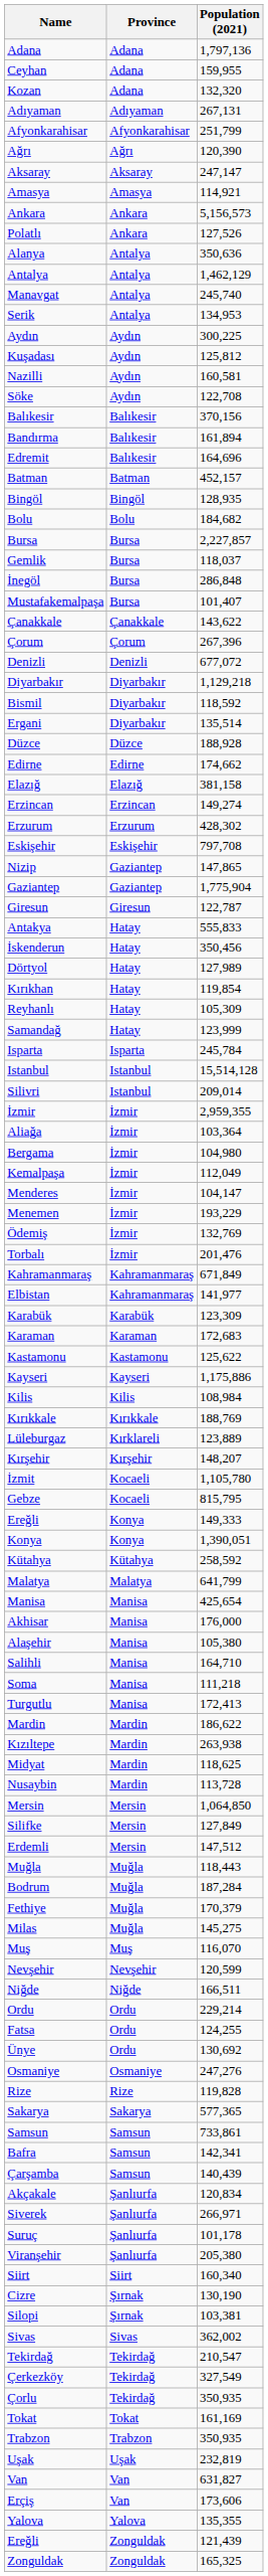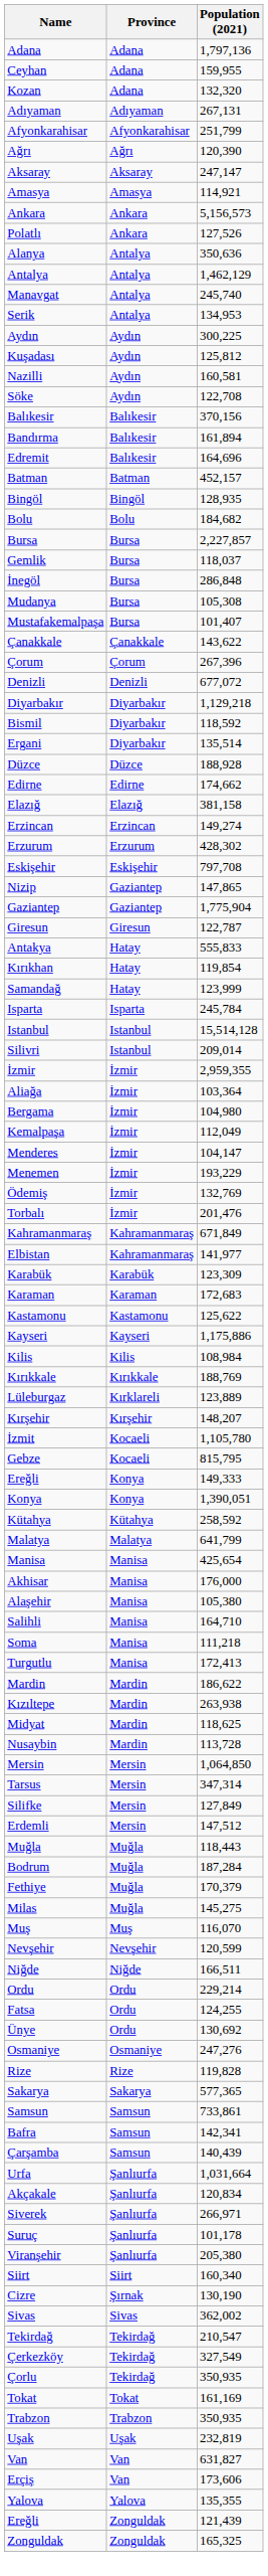 <table class="wikitable sortable sticky-header col3right">
 <tr>
 <th>Name</th>
 <th>Province</th>
 <th>Population<br>(2021)</th>
 </tr>
 <tr>
 <td><a href='#'>Adana</a></td>
 <td><a href='#'>Adana</a></td>
 <td>1,797,136</td>
 </tr>
 <tr>
 <td><a href='#'>Ceyhan</a></td>
 <td><a href='#'>Adana</a></td>
 <td>159,955</td>
 </tr>
 <tr>
 <td><a href='#'>Kozan</a></td>
 <td><a href='#'>Adana</a></td>
 <td>132,320</td>
 </tr>
 <tr>
 <td><a href='#'>Adıyaman</a></td>
 <td><a href='#'>Adıyaman</a></td>
 <td>267,131</td>
 </tr>
 <tr>
 <td><a href='#'>Afyonkarahisar</a></td>
 <td><a href='#'>Afyonkarahisar</a></td>
 <td>251,799</td>
 </tr>
 <tr>
 <td><a href='#'>Ağrı</a></td>
 <td><a href='#'>Ağrı</a></td>
 <td>120,390</td>
 </tr>
 <tr>
 <td><a href='#'>Aksaray</a></td>
 <td><a href='#'>Aksaray</a></td>
 <td>247,147</td>
 </tr>
 <tr>
 <td><a href='#'>Amasya</a></td>
 <td><a href='#'>Amasya</a></td>
 <td>114,921</td>
 </tr>
 <tr>
 <td><a href='#'>Ankara</a></td>
 <td><a href='#'>Ankara</a></td>
 <td>5,156,573</td>
 </tr>
 <tr>
 <td><a href='#'>Polatlı</a></td>
 <td><a href='#'>Ankara</a></td>
 <td>127,526</td>
 </tr>
 <tr>
 <td><a href='#'>Alanya</a></td>
 <td><a href='#'>Antalya</a></td>
 <td>350,636</td>
 </tr>
 <tr>
 <td><a href='#'>Antalya</a></td>
 <td><a href='#'>Antalya</a></td>
 <td>1,462,129</td>
 </tr>
 <tr>
 <td><a href='#'>Manavgat</a></td>
 <td><a href='#'>Antalya</a></td>
 <td>245,740</td>
 </tr>
 <tr>
 <td><a href='#'>Serik</a></td>
 <td><a href='#'>Antalya</a></td>
 <td>134,953</td>
 </tr>
 <tr>
 <td><a href='#'>Aydın</a></td>
 <td><a href='#'>Aydın</a></td>
 <td>300,225</td>
 </tr>
 <tr>
 <td><a href='#'>Kuşadası</a></td>
 <td><a href='#'>Aydın</a></td>
 <td>125,812</td>
 </tr>
 <tr>
 <td><a href='#'>Nazilli</a></td>
 <td><a href='#'>Aydın</a></td>
 <td>160,581</td>
 </tr>
 <tr>
 <td><a href='#'>Söke</a></td>
 <td><a href='#'>Aydın</a></td>
 <td>122,708</td>
 </tr>
 <tr>
 <td><a href='#'>Balıkesir</a></td>
 <td><a href='#'>Balıkesir</a></td>
 <td>370,156</td>
 </tr>
 <tr>
 <td><a href='#'>Bandırma</a></td>
 <td><a href='#'>Balıkesir</a></td>
 <td>161,894</td>
 </tr>
 <tr>
 <td><a href='#'>Edremit</a></td>
 <td><a href='#'>Balıkesir</a></td>
 <td>164,696</td>
 </tr>
 <tr>
 <td><a href='#'>Batman</a></td>
 <td><a href='#'>Batman</a></td>
 <td>452,157</td>
 </tr>
 <tr>
 <td><a href='#'>Bingöl</a></td>
 <td><a href='#'>Bingöl</a></td>
 <td>128,935</td>
 </tr>
 <tr>
 <td><a href='#'>Bolu</a></td>
 <td><a href='#'>Bolu</a></td>
 <td>184,682</td>
 </tr>
 <tr>
 <td><a href='#'>Bursa</a></td>
 <td><a href='#'>Bursa</a></td>
 <td>2,227,857</td>
 </tr>
 <tr>
 <td><a href='#'>Gemlik</a></td>
 <td><a href='#'>Bursa</a></td>
 <td>118,037</td>
 </tr>
 <tr>
 <td><a href='#'>İnegöl</a></td>
 <td><a href='#'>Bursa</a></td>
 <td>286,848</td>
 </tr>
 <tr>
+<td><a href='#'>Mudanya</a></td>
+<td><a href='#'>Bursa</a></td>
+<td>105,308</td>
+</tr>
+<tr>
 <td><a href='#'>Mustafakemalpaşa</a></td>
 <td><a href='#'>Bursa</a></td>
 <td>101,407</td>
 </tr>
 <tr>
 <td><a href='#'>Çanakkale</a></td>
 <td><a href='#'>Çanakkale</a></td>
 <td>143,622</td>
 </tr>
 <tr>
 <td><a href='#'>Çorum</a></td>
 <td><a href='#'>Çorum</a></td>
 <td>267,396</td>
 </tr>
 <tr>
 <td><a href='#'>Denizli</a></td>
 <td><a href='#'>Denizli</a></td>
 <td>677,072</td>
 </tr>
 <tr>
 <td><a href='#'>Diyarbakır</a></td>
 <td><a href='#'>Diyarbakır</a></td>
 <td>1,129,218</td>
 </tr>
 <tr>
 <td><a href='#'>Bismil</a></td>
 <td><a href='#'>Diyarbakır</a></td>
 <td>118,592</td>
 </tr>
 <tr>
 <td><a href='#'>Ergani</a></td>
 <td><a href='#'>Diyarbakır</a></td>
 <td>135,514</td>
 </tr>
 <tr>
 <td><a href='#'>Düzce</a></td>
 <td><a href='#'>Düzce</a></td>
 <td>188,928</td>
 </tr>
 <tr>
 <td><a href='#'>Edirne</a></td>
 <td><a href='#'>Edirne</a></td>
 <td>174,662</td>
 </tr>
 <tr>
 <td><a href='#'>Elazığ</a></td>
 <td><a href='#'>Elazığ</a></td>
 <td>381,158</td>
 </tr>
 <tr>
 <td><a href='#'>Erzincan</a></td>
 <td><a href='#'>Erzincan</a></td>
 <td>149,274</td>
 </tr>
 <tr>
 <td><a href='#'>Erzurum</a></td>
 <td><a href='#'>Erzurum</a></td>
 <td>428,302</td>
 </tr>
 <tr>
 <td><a href='#'>Eskişehir</a></td>
 <td><a href='#'>Eskişehir</a></td>
 <td>797,708</td>
 </tr>
 <tr>
 <td><a href='#'>Nizip</a></td>
 <td><a href='#'>Gaziantep</a></td>
 <td>147,865</td>
 </tr>
 <tr>
 <td><a href='#'>Gaziantep</a></td>
 <td><a href='#'>Gaziantep</a></td>
 <td>1,775,904</td>
 </tr>
 <tr>
 <td><a href='#'>Giresun</a></td>
 <td><a href='#'>Giresun</a></td>
 <td>122,787</td>
 </tr>
 <tr>
 <td><a href='#'>Antakya</a></td>
 <td><a href='#'>Hatay</a></td>
 <td>555,833</td>
 </tr>
 <tr>
-<td><a href='#'>İskenderun</a></td>
-<td><a href='#'>Hatay</a></td>
-<td>350,456</td>
-</tr>
-<tr>
-<td><a href='#'>Dörtyol</a></td>
-<td><a href='#'>Hatay</a></td>
-<td>127,989</td>
-</tr>
-<tr>
 <td><a href='#'>Kırıkhan</a></td>
 <td><a href='#'>Hatay</a></td>
 <td>119,854</td>
-</tr>
-<tr>
-<td><a href='#'>Reyhanlı</a></td>
-<td><a href='#'>Hatay</a></td>
-<td>105,309</td>
 </tr>
 <tr>
 <td><a href='#'>Samandağ</a></td>
 <td><a href='#'>Hatay</a></td>
 <td>123,999</td>
 </tr>
 <tr>
 <td><a href='#'>Isparta</a></td>
 <td><a href='#'>Isparta</a></td>
 <td>245,784</td>
 </tr>
 <tr>
 <td><a href='#'>Istanbul</a></td>
 <td><a href='#'>Istanbul</a></td>
 <td>15,514,128</td>
 </tr>
 <tr>
 <td><a href='#'>Silivri</a></td>
 <td><a href='#'>Istanbul</a></td>
 <td>209,014</td>
 </tr>
 <tr>
 <td><a href='#'>İzmir</a></td>
 <td><a href='#'>İzmir</a></td>
 <td>2,959,355</td>
 </tr>
 <tr>
 <td><a href='#'>Aliağa</a></td>
 <td><a href='#'>İzmir</a></td>
 <td>103,364</td>
 </tr>
 <tr>
 <td><a href='#'>Bergama</a></td>
 <td><a href='#'>İzmir</a></td>
 <td>104,980</td>
 </tr>
 <tr>
 <td><a href='#'>Kemalpaşa</a></td>
 <td><a href='#'>İzmir</a></td>
 <td>112,049</td>
 </tr>
 <tr>
 <td><a href='#'>Menderes</a></td>
 <td><a href='#'>İzmir</a></td>
 <td>104,147</td>
 </tr>
 <tr>
 <td><a href='#'>Menemen</a></td>
 <td><a href='#'>İzmir</a></td>
 <td>193,229</td>
 </tr>
 <tr>
 <td><a href='#'>Ödemiş</a></td>
 <td><a href='#'>İzmir</a></td>
 <td>132,769</td>
 </tr>
 <tr>
 <td><a href='#'>Torbalı</a></td>
 <td><a href='#'>İzmir</a></td>
 <td>201,476</td>
 </tr>
 <tr>
 <td><a href='#'>Kahramanmaraş</a></td>
 <td><a href='#'>Kahramanmaraş</a></td>
 <td>671,849</td>
 </tr>
 <tr>
 <td><a href='#'>Elbistan</a></td>
 <td><a href='#'>Kahramanmaraş</a></td>
 <td>141,977</td>
 </tr>
 <tr>
 <td><a href='#'>Karabük</a></td>
 <td><a href='#'>Karabük</a></td>
 <td>123,309</td>
 </tr>
 <tr>
 <td><a href='#'>Karaman</a></td>
 <td><a href='#'>Karaman</a></td>
 <td>172,683</td>
 </tr>
 <tr>
 <td><a href='#'>Kastamonu</a></td>
 <td><a href='#'>Kastamonu</a></td>
 <td>125,622</td>
 </tr>
 <tr>
 <td><a href='#'>Kayseri</a></td>
 <td><a href='#'>Kayseri</a></td>
 <td>1,175,886</td>
 </tr>
 <tr>
 <td><a href='#'>Kilis</a></td>
 <td><a href='#'>Kilis</a></td>
 <td>108,984</td>
 </tr>
 <tr>
 <td><a href='#'>Kırıkkale</a></td>
 <td><a href='#'>Kırıkkale</a></td>
 <td>188,769</td>
 </tr>
 <tr>
 <td><a href='#'>Lüleburgaz</a></td>
 <td><a href='#'>Kırklareli</a></td>
 <td>123,889</td>
 </tr>
 <tr>
 <td><a href='#'>Kırşehir</a></td>
 <td><a href='#'>Kırşehir</a></td>
 <td>148,207</td>
 </tr>
 <tr>
 <td><a href='#'>İzmit</a></td>
 <td><a href='#'>Kocaeli</a></td>
 <td>1,105,780</td>
 </tr>
 <tr>
 <td><a href='#'>Gebze</a></td>
 <td><a href='#'>Kocaeli</a></td>
 <td>815,795</td>
 </tr>
 <tr>
 <td><a href='#'>Ereğli</a></td>
 <td><a href='#'>Konya</a></td>
 <td>149,333</td>
 </tr>
 <tr>
 <td><a href='#'>Konya</a></td>
 <td><a href='#'>Konya</a></td>
 <td>1,390,051</td>
 </tr>
 <tr>
 <td><a href='#'>Kütahya</a></td>
 <td><a href='#'>Kütahya</a></td>
 <td>258,592</td>
 </tr>
 <tr>
 <td><a href='#'>Malatya</a></td>
 <td><a href='#'>Malatya</a></td>
 <td>641,799</td>
 </tr>
 <tr>
 <td><a href='#'>Manisa</a></td>
 <td><a href='#'>Manisa</a></td>
 <td>425,654</td>
 </tr>
 <tr>
 <td><a href='#'>Akhisar</a></td>
 <td><a href='#'>Manisa</a></td>
 <td>176,000</td>
 </tr>
 <tr>
 <td><a href='#'>Alaşehir</a></td>
 <td><a href='#'>Manisa</a></td>
 <td>105,380</td>
 </tr>
 <tr>
 <td><a href='#'>Salihli</a></td>
 <td><a href='#'>Manisa</a></td>
 <td>164,710</td>
 </tr>
 <tr>
 <td><a href='#'>Soma</a></td>
 <td><a href='#'>Manisa</a></td>
 <td>111,218</td>
 </tr>
 <tr>
 <td><a href='#'>Turgutlu</a></td>
 <td><a href='#'>Manisa</a></td>
 <td>172,413</td>
 </tr>
 <tr>
 <td><a href='#'>Mardin</a></td>
 <td><a href='#'>Mardin</a></td>
 <td>186,622</td>
 </tr>
 <tr>
 <td><a href='#'>Kızıltepe</a></td>
 <td><a href='#'>Mardin</a></td>
 <td>263,938</td>
 </tr>
 <tr>
 <td><a href='#'>Midyat</a></td>
 <td><a href='#'>Mardin</a></td>
 <td>118,625</td>
 </tr>
 <tr>
 <td><a href='#'>Nusaybin</a></td>
 <td><a href='#'>Mardin</a></td>
 <td>113,728</td>
 </tr>
 <tr>
 <td><a href='#'>Mersin</a></td>
 <td><a href='#'>Mersin</a></td>
 <td>1,064,850</td>
 </tr>
 <tr>
+<td><a href='#'>Tarsus</a></td>
+<td><a href='#'>Mersin</a></td>
+<td>347,314</td>
+</tr>
+<tr>
 <td><a href='#'>Silifke</a></td>
 <td><a href='#'>Mersin</a></td>
 <td>127,849</td>
 </tr>
 <tr>
 <td><a href='#'>Erdemli</a></td>
 <td><a href='#'>Mersin</a></td>
 <td>147,512</td>
 </tr>
 <tr>
 <td><a href='#'>Muğla</a></td>
 <td><a href='#'>Muğla</a></td>
 <td>118,443</td>
 </tr>
 <tr>
 <td><a href='#'>Bodrum</a></td>
 <td><a href='#'>Muğla</a></td>
 <td>187,284</td>
 </tr>
 <tr>
 <td><a href='#'>Fethiye</a></td>
 <td><a href='#'>Muğla</a></td>
 <td>170,379</td>
 </tr>
 <tr>
 <td><a href='#'>Milas</a></td>
 <td><a href='#'>Muğla</a></td>
 <td>145,275</td>
 </tr>
 <tr>
 <td><a href='#'>Muş</a></td>
 <td><a href='#'>Muş</a></td>
 <td>116,070</td>
 </tr>
 <tr>
 <td><a href='#'>Nevşehir</a></td>
 <td><a href='#'>Nevşehir</a></td>
 <td>120,599</td>
 </tr>
 <tr>
 <td><a href='#'>Niğde</a></td>
 <td><a href='#'>Niğde</a></td>
 <td>166,511</td>
 </tr>
 <tr>
 <td><a href='#'>Ordu</a></td>
 <td><a href='#'>Ordu</a></td>
 <td>229,214</td>
 </tr>
 <tr>
 <td><a href='#'>Fatsa</a></td>
 <td><a href='#'>Ordu</a></td>
 <td>124,255</td>
 </tr>
 <tr>
 <td><a href='#'>Ünye</a></td>
 <td><a href='#'>Ordu</a></td>
 <td>130,692</td>
 </tr>
 <tr>
 <td><a href='#'>Osmaniye</a></td>
 <td><a href='#'>Osmaniye</a></td>
 <td>247,276</td>
 </tr>
 <tr>
 <td><a href='#'>Rize</a></td>
 <td><a href='#'>Rize</a></td>
 <td>119,828</td>
 </tr>
 <tr>
 <td><a href='#'>Sakarya</a></td>
 <td><a href='#'>Sakarya</a></td>
 <td>577,365</td>
 </tr>
 <tr>
 <td><a href='#'>Samsun</a></td>
 <td><a href='#'>Samsun</a></td>
 <td>733,861</td>
 </tr>
 <tr>
 <td><a href='#'>Bafra</a></td>
 <td><a href='#'>Samsun</a></td>
 <td>142,341</td>
 </tr>
 <tr>
 <td><a href='#'>Çarşamba</a></td>
 <td><a href='#'>Samsun</a></td>
 <td>140,439</td>
 </tr>
 <tr>
+<td><a href='#'>Urfa</a></td>
+<td><a href='#'>Şanlıurfa</a></td>
+<td>1,031,664</td>
+</tr>
+<tr>
 <td><a href='#'>Akçakale</a></td>
 <td><a href='#'>Şanlıurfa</a></td>
 <td>120,834</td>
 </tr>
 <tr>
 <td><a href='#'>Siverek</a></td>
 <td><a href='#'>Şanlıurfa</a></td>
 <td>266,971</td>
 </tr>
 <tr>
 <td><a href='#'>Suruç</a></td>
 <td><a href='#'>Şanlıurfa</a></td>
 <td>101,178</td>
 </tr>
 <tr>
 <td><a href='#'>Viranşehir</a></td>
 <td><a href='#'>Şanlıurfa</a></td>
 <td>205,380</td>
 </tr>
 <tr>
 <td><a href='#'>Siirt</a></td>
 <td><a href='#'>Siirt</a></td>
 <td>160,340</td>
 </tr>
 <tr>
 <td><a href='#'>Cizre</a></td>
 <td><a href='#'>Şırnak</a></td>
 <td>130,190</td>
-</tr>
-<tr>
-<td><a href='#'>Silopi</a></td>
-<td><a href='#'>Şırnak</a></td>
-<td>103,381</td>
 </tr>
 <tr>
 <td><a href='#'>Sivas</a></td>
 <td><a href='#'>Sivas</a></td>
 <td>362,002</td>
 </tr>
 <tr>
 <td><a href='#'>Tekirdağ</a></td>
 <td><a href='#'>Tekirdağ</a></td>
 <td>210,547</td>
 </tr>
 <tr>
 <td><a href='#'>Çerkezköy</a></td>
 <td><a href='#'>Tekirdağ</a></td>
 <td>327,549</td>
 </tr>
 <tr>
 <td><a href='#'>Çorlu</a></td>
 <td><a href='#'>Tekirdağ</a></td>
 <td>350,935</td>
 </tr>
 <tr>
 <td><a href='#'>Tokat</a></td>
 <td><a href='#'>Tokat</a></td>
 <td>161,169</td>
 </tr>
 <tr>
 <td><a href='#'>Trabzon</a></td>
 <td><a href='#'>Trabzon</a></td>
 <td>350,935</td>
 </tr>
 <tr>
 <td><a href='#'>Uşak</a></td>
 <td><a href='#'>Uşak</a></td>
 <td>232,819</td>
 </tr>
 <tr>
 <td><a href='#'>Van</a></td>
 <td><a href='#'>Van</a></td>
 <td>631,827</td>
 </tr>
 <tr>
 <td><a href='#'>Erçiş</a></td>
 <td><a href='#'>Van</a></td>
 <td>173,606</td>
 </tr>
 <tr>
 <td><a href='#'>Yalova</a></td>
 <td><a href='#'>Yalova</a></td>
 <td>135,355</td>
 </tr>
 <tr>
 <td><a href='#'>Ereğli</a></td>
 <td><a href='#'>Zonguldak</a></td>
 <td>121,439</td>
 </tr>
 <tr>
 <td><a href='#'>Zonguldak</a></td>
 <td><a href='#'>Zonguldak</a></td>
 <td>165,325</td>
 </tr>
 </table>
